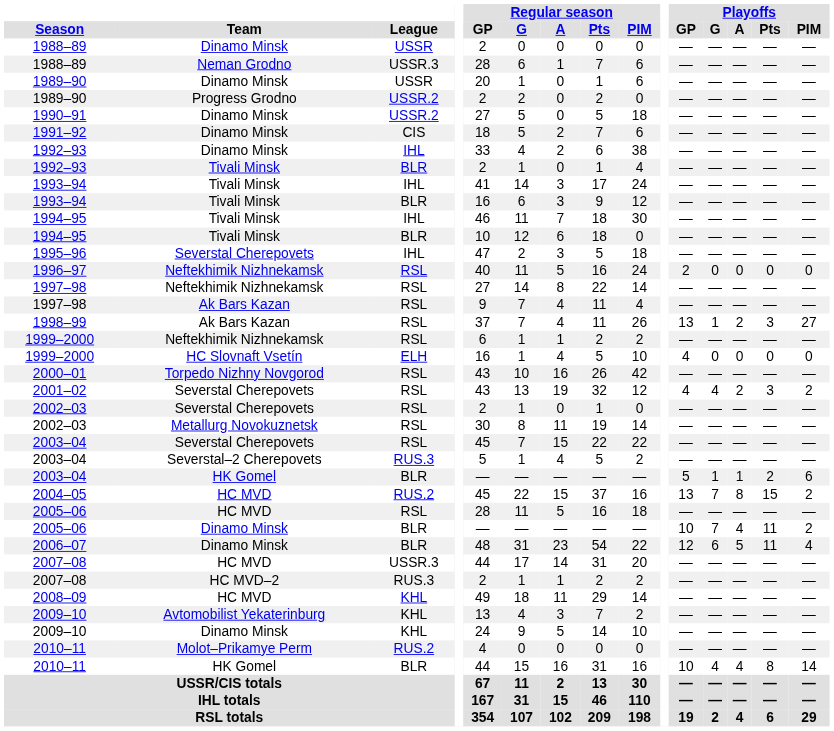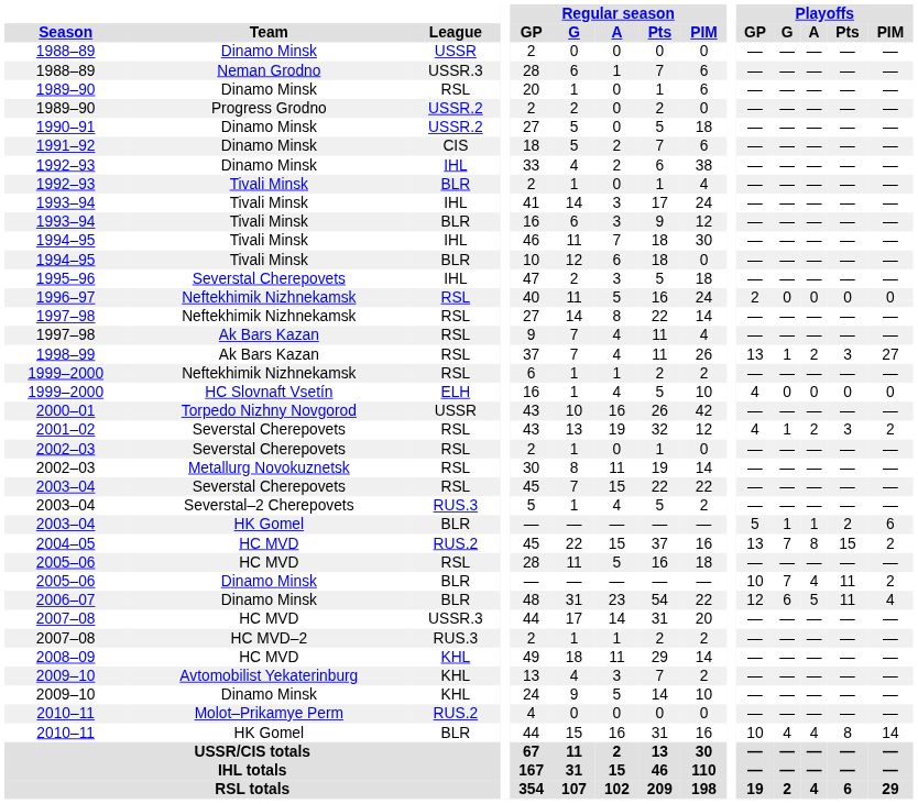 <table border="0" cellpadding="1" cellspacing="0" style="text-align:center; width:60em">
 <tr bgcolor="#e0e0e0">
 <th colspan="3" bgcolor="#ffffff"> </th>
 <th rowspan="99" bgcolor="#ffffff"> </th>
 <th colspan="5"><a href='#'>Regular season</a></th>
 <th rowspan="99" bgcolor="#ffffff"> </th>
 <th colspan="5"><a href='#'>Playoffs</a></th>
 </tr>
 <tr bgcolor="#e0e0e0">
 <th><a href='#'>Season</a></th>
 <th>Team</th>
 <th>League</th>
 <th>GP</th>
 <th><a href='#'>G</a></th>
 <th><a href='#'>A</a></th>
 <th><a href='#'>Pts</a></th>
 <th><a href='#'>PIM</a></th>
 <th>GP</th>
 <th>G</th>
 <th>A</th>
 <th>Pts</th>
 <th>PIM</th>
 </tr>
 <tr>
 <td><a href='#'>1988–89</a></td>
 <td><a href='#'>Dinamo Minsk</a></td>
 <td><a href='#'>USSR</a></td>
 <td>2</td>
 <td>0</td>
 <td>0</td>
 <td>0</td>
 <td>0</td>
 <td>—</td>
 <td>—</td>
 <td>—</td>
 <td>—</td>
 <td>—</td>
 </tr>
 <tr bgcolor="#f0f0f0">
 <td>1988–89</td>
 <td><a href='#'>Neman Grodno</a></td>
 <td>USSR.3</td>
 <td>28</td>
 <td>6</td>
 <td>1</td>
 <td>7</td>
 <td>6</td>
 <td>—</td>
 <td>—</td>
 <td>—</td>
 <td>—</td>
 <td>—</td>
 </tr>
 <tr>
 <td><a href='#'>1989–90</a></td>
 <td>Dinamo Minsk</td>
-<td>USSR</td>
+<td>RSL</td>
 <td>20</td>
 <td>1</td>
 <td>0</td>
 <td>1</td>
 <td>6</td>
 <td>—</td>
 <td>—</td>
 <td>—</td>
 <td>—</td>
 <td>—</td>
 </tr>
 <tr bgcolor="#f0f0f0">
 <td>1989–90</td>
 <td>Progress Grodno</td>
 <td><a href='#'>USSR.2</a></td>
 <td>2</td>
 <td>2</td>
 <td>0</td>
 <td>2</td>
 <td>0</td>
 <td>—</td>
 <td>—</td>
 <td>—</td>
 <td>—</td>
 <td>—</td>
 </tr>
 <tr>
 <td><a href='#'>1990–91</a></td>
 <td>Dinamo Minsk</td>
 <td><a href='#'>USSR.2</a></td>
 <td>27</td>
 <td>5</td>
 <td>0</td>
 <td>5</td>
 <td>18</td>
 <td>—</td>
 <td>—</td>
 <td>—</td>
 <td>—</td>
 <td>—</td>
 </tr>
 <tr bgcolor="#f0f0f0">
 <td><a href='#'>1991–92</a></td>
 <td>Dinamo Minsk</td>
 <td>CIS</td>
 <td>18</td>
 <td>5</td>
 <td>2</td>
 <td>7</td>
 <td>6</td>
 <td>—</td>
 <td>—</td>
 <td>—</td>
 <td>—</td>
 <td>—</td>
 </tr>
 <tr>
 <td><a href='#'>1992–93</a></td>
 <td>Dinamo Minsk</td>
 <td><a href='#'>IHL</a></td>
 <td>33</td>
 <td>4</td>
 <td>2</td>
 <td>6</td>
 <td>38</td>
 <td>—</td>
 <td>—</td>
 <td>—</td>
 <td>—</td>
 <td>—</td>
 </tr>
 <tr bgcolor="#f0f0f0">
 <td><a href='#'>1992–93</a></td>
 <td><a href='#'>Tivali Minsk</a></td>
 <td><a href='#'>BLR</a></td>
 <td>2</td>
 <td>1</td>
 <td>0</td>
 <td>1</td>
 <td>4</td>
 <td>—</td>
 <td>—</td>
 <td>—</td>
 <td>—</td>
 <td>—</td>
 </tr>
 <tr>
 <td><a href='#'>1993–94</a></td>
 <td>Tivali Minsk</td>
 <td>IHL</td>
 <td>41</td>
 <td>14</td>
 <td>3</td>
 <td>17</td>
 <td>24</td>
 <td>—</td>
 <td>—</td>
 <td>—</td>
 <td>—</td>
 <td>—</td>
 </tr>
 <tr bgcolor="#f0f0f0">
 <td><a href='#'>1993–94</a></td>
 <td>Tivali Minsk</td>
 <td>BLR</td>
 <td>16</td>
 <td>6</td>
 <td>3</td>
 <td>9</td>
 <td>12</td>
 <td>—</td>
 <td>—</td>
 <td>—</td>
 <td>—</td>
 <td>—</td>
 </tr>
 <tr>
 <td><a href='#'>1994–95</a></td>
 <td>Tivali Minsk</td>
 <td>IHL</td>
 <td>46</td>
 <td>11</td>
 <td>7</td>
 <td>18</td>
 <td>30</td>
 <td>—</td>
 <td>—</td>
 <td>—</td>
 <td>—</td>
 <td>—</td>
 </tr>
 <tr bgcolor="#f0f0f0">
 <td><a href='#'>1994–95</a></td>
 <td>Tivali Minsk</td>
 <td>BLR</td>
 <td>10</td>
 <td>12</td>
 <td>6</td>
 <td>18</td>
 <td>0</td>
 <td>—</td>
 <td>—</td>
 <td>—</td>
 <td>—</td>
 <td>—</td>
 </tr>
 <tr>
 <td><a href='#'>1995–96</a></td>
 <td><a href='#'>Severstal Cherepovets</a></td>
 <td>IHL</td>
 <td>47</td>
 <td>2</td>
 <td>3</td>
 <td>5</td>
 <td>18</td>
 <td>—</td>
 <td>—</td>
 <td>—</td>
 <td>—</td>
 <td>—</td>
 </tr>
 <tr bgcolor="#f0f0f0">
 <td><a href='#'>1996–97</a></td>
 <td><a href='#'>Neftekhimik Nizhnekamsk</a></td>
 <td><a href='#'>RSL</a></td>
 <td>40</td>
 <td>11</td>
 <td>5</td>
 <td>16</td>
 <td>24</td>
 <td>2</td>
 <td>0</td>
 <td>0</td>
 <td>0</td>
 <td>0</td>
 </tr>
 <tr>
 <td><a href='#'>1997–98</a></td>
 <td>Neftekhimik Nizhnekamsk</td>
 <td>RSL</td>
 <td>27</td>
 <td>14</td>
 <td>8</td>
 <td>22</td>
 <td>14</td>
 <td>—</td>
 <td>—</td>
 <td>—</td>
 <td>—</td>
 <td>—</td>
 </tr>
 <tr bgcolor="#f0f0f0">
 <td>1997–98</td>
 <td><a href='#'>Ak Bars Kazan</a></td>
 <td>RSL</td>
 <td>9</td>
 <td>7</td>
 <td>4</td>
 <td>11</td>
 <td>4</td>
 <td>—</td>
 <td>—</td>
 <td>—</td>
 <td>—</td>
 <td>—</td>
 </tr>
 <tr>
 <td><a href='#'>1998–99</a></td>
 <td>Ak Bars Kazan</td>
 <td>RSL</td>
 <td>37</td>
 <td>7</td>
 <td>4</td>
 <td>11</td>
 <td>26</td>
 <td>13</td>
 <td>1</td>
 <td>2</td>
 <td>3</td>
 <td>27</td>
 </tr>
 <tr bgcolor="#f0f0f0">
 <td><a href='#'>1999–2000</a></td>
 <td>Neftekhimik Nizhnekamsk</td>
 <td>RSL</td>
 <td>6</td>
 <td>1</td>
 <td>1</td>
 <td>2</td>
 <td>2</td>
 <td>—</td>
 <td>—</td>
 <td>—</td>
 <td>—</td>
 <td>—</td>
 </tr>
 <tr>
 <td><a href='#'>1999–2000</a></td>
 <td><a href='#'>HC Slovnaft Vsetín</a></td>
 <td><a href='#'>ELH</a></td>
 <td>16</td>
 <td>1</td>
 <td>4</td>
 <td>5</td>
 <td>10</td>
 <td>4</td>
 <td>0</td>
 <td>0</td>
 <td>0</td>
 <td>0</td>
 </tr>
 <tr bgcolor="#f0f0f0">
 <td><a href='#'>2000–01</a></td>
 <td><a href='#'>Torpedo Nizhny Novgorod</a></td>
-<td>RSL</td>
+<td>USSR</td>
 <td>43</td>
 <td>10</td>
 <td>16</td>
 <td>26</td>
 <td>42</td>
 <td>—</td>
 <td>—</td>
 <td>—</td>
 <td>—</td>
 <td>—</td>
 </tr>
 <tr>
 <td><a href='#'>2001–02</a></td>
 <td>Severstal Cherepovets</td>
 <td>RSL</td>
 <td>43</td>
 <td>13</td>
 <td>19</td>
 <td>32</td>
 <td>12</td>
 <td>4</td>
-<td>4</td>
+<td>1</td>
 <td>2</td>
 <td>3</td>
 <td>2</td>
 </tr>
 <tr bgcolor="#f0f0f0">
 <td><a href='#'>2002–03</a></td>
 <td>Severstal Cherepovets</td>
 <td>RSL</td>
 <td>2</td>
 <td>1</td>
 <td>0</td>
 <td>1</td>
 <td>0</td>
 <td>—</td>
 <td>—</td>
 <td>—</td>
 <td>—</td>
 <td>—</td>
 </tr>
 <tr>
 <td>2002–03</td>
 <td><a href='#'>Metallurg Novokuznetsk</a></td>
 <td>RSL</td>
 <td>30</td>
 <td>8</td>
 <td>11</td>
 <td>19</td>
 <td>14</td>
 <td>—</td>
 <td>—</td>
 <td>—</td>
 <td>—</td>
 <td>—</td>
 </tr>
 <tr bgcolor="#f0f0f0">
 <td><a href='#'>2003–04</a></td>
 <td>Severstal Cherepovets</td>
 <td>RSL</td>
 <td>45</td>
 <td>7</td>
 <td>15</td>
 <td>22</td>
 <td>22</td>
 <td>—</td>
 <td>—</td>
 <td>—</td>
 <td>—</td>
 <td>—</td>
 </tr>
 <tr>
 <td>2003–04</td>
 <td>Severstal–2 Cherepovets</td>
 <td><a href='#'>RUS.3</a></td>
 <td>5</td>
 <td>1</td>
 <td>4</td>
 <td>5</td>
 <td>2</td>
 <td>—</td>
 <td>—</td>
 <td>—</td>
 <td>—</td>
 <td>—</td>
 </tr>
 <tr bgcolor="#f0f0f0">
 <td><a href='#'>2003–04</a></td>
 <td><a href='#'>HK Gomel</a></td>
 <td>BLR</td>
 <td>—</td>
 <td>—</td>
 <td>—</td>
 <td>—</td>
 <td>—</td>
 <td>5</td>
 <td>1</td>
 <td>1</td>
 <td>2</td>
 <td>6</td>
 </tr>
 <tr>
 <td><a href='#'>2004–05</a></td>
 <td><a href='#'>HC MVD</a></td>
 <td><a href='#'>RUS.2</a></td>
 <td>45</td>
 <td>22</td>
 <td>15</td>
 <td>37</td>
 <td>16</td>
 <td>13</td>
 <td>7</td>
 <td>8</td>
 <td>15</td>
 <td>2</td>
 </tr>
 <tr bgcolor="#f0f0f0">
 <td><a href='#'>2005–06</a></td>
 <td>HC MVD</td>
 <td>RSL</td>
 <td>28</td>
 <td>11</td>
 <td>5</td>
 <td>16</td>
 <td>18</td>
 <td>—</td>
 <td>—</td>
 <td>—</td>
 <td>—</td>
 <td>—</td>
 </tr>
 <tr>
 <td><a href='#'>2005–06</a></td>
 <td><a href='#'>Dinamo Minsk</a></td>
 <td>BLR</td>
 <td>—</td>
 <td>—</td>
 <td>—</td>
 <td>—</td>
 <td>—</td>
 <td>10</td>
 <td>7</td>
 <td>4</td>
 <td>11</td>
 <td>2</td>
 </tr>
 <tr bgcolor="#f0f0f0">
 <td><a href='#'>2006–07</a></td>
 <td>Dinamo Minsk</td>
 <td>BLR</td>
 <td>48</td>
 <td>31</td>
 <td>23</td>
 <td>54</td>
 <td>22</td>
 <td>12</td>
 <td>6</td>
 <td>5</td>
 <td>11</td>
 <td>4</td>
 </tr>
 <tr>
 <td><a href='#'>2007–08</a></td>
 <td>HC MVD</td>
 <td>USSR.3</td>
 <td>44</td>
 <td>17</td>
 <td>14</td>
 <td>31</td>
 <td>20</td>
 <td>—</td>
 <td>—</td>
 <td>—</td>
 <td>—</td>
 <td>—</td>
 </tr>
 <tr bgcolor="#f0f0f0">
 <td>2007–08</td>
 <td>HC MVD–2</td>
 <td>RUS.3</td>
 <td>2</td>
 <td>1</td>
 <td>1</td>
 <td>2</td>
 <td>2</td>
 <td>—</td>
 <td>—</td>
 <td>—</td>
 <td>—</td>
 <td>—</td>
 </tr>
 <tr>
 <td><a href='#'>2008–09</a></td>
 <td>HC MVD</td>
 <td><a href='#'>KHL</a></td>
 <td>49</td>
 <td>18</td>
 <td>11</td>
 <td>29</td>
 <td>14</td>
 <td>—</td>
 <td>—</td>
 <td>—</td>
 <td>—</td>
 <td>—</td>
 </tr>
 <tr bgcolor="#f0f0f0">
 <td><a href='#'>2009–10</a></td>
 <td><a href='#'>Avtomobilist Yekaterinburg</a></td>
 <td>KHL</td>
 <td>13</td>
 <td>4</td>
 <td>3</td>
 <td>7</td>
 <td>2</td>
 <td>—</td>
 <td>—</td>
 <td>—</td>
 <td>—</td>
 <td>—</td>
 </tr>
 <tr>
 <td>2009–10</td>
 <td>Dinamo Minsk</td>
 <td>KHL</td>
 <td>24</td>
 <td>9</td>
 <td>5</td>
 <td>14</td>
 <td>10</td>
 <td>—</td>
 <td>—</td>
 <td>—</td>
 <td>—</td>
 <td>—</td>
 </tr>
 <tr bgcolor="#f0f0f0">
 <td><a href='#'>2010–11</a></td>
 <td><a href='#'>Molot–Prikamye Perm</a></td>
 <td><a href='#'>RUS.2</a></td>
 <td>4</td>
 <td>0</td>
 <td>0</td>
 <td>0</td>
 <td>0</td>
 <td>—</td>
 <td>—</td>
 <td>—</td>
 <td>—</td>
 <td>—</td>
 </tr>
 <tr>
 <td><a href='#'>2010–11</a></td>
 <td>HK Gomel</td>
 <td>BLR</td>
 <td>44</td>
 <td>15</td>
 <td>16</td>
 <td>31</td>
 <td>16</td>
 <td>10</td>
 <td>4</td>
 <td>4</td>
 <td>8</td>
 <td>14</td>
 </tr>
 <tr bgcolor="#e0e0e0">
 <th colspan="3">USSR/CIS totals</th>
 <th>67</th>
 <th>11</th>
 <th>2</th>
 <th>13</th>
 <th>30</th>
 <th>—</th>
 <th>—</th>
 <th>—</th>
 <th>—</th>
 <th>—</th>
 </tr>
 <tr bgcolor="#e0e0e0">
 <th colspan="3">IHL totals</th>
 <th>167</th>
 <th>31</th>
 <th>15</th>
 <th>46</th>
 <th>110</th>
 <th>—</th>
 <th>—</th>
 <th>—</th>
 <th>—</th>
 <th>—</th>
 </tr>
 <tr bgcolor="#e0e0e0">
 <th colspan="3">RSL totals</th>
 <th>354</th>
 <th>107</th>
 <th>102</th>
 <th>209</th>
 <th>198</th>
 <th>19</th>
 <th>2</th>
 <th>4</th>
 <th>6</th>
 <th>29</th>
 </tr>
 </table>
